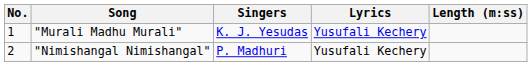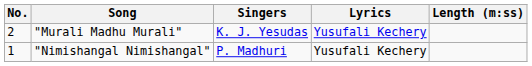 <table class="wikitable" style="font-size:95%;">
 <tr>
 <th>No.</th>
 <th>Song</th>
 <th>Singers</th>
 <th>Lyrics</th>
 <th>Length (m:ss)</th>
 </tr>
 <tr>
-<td>1</td>
+<td>2</td>
 <td>"Murali Madhu Murali"</td>
 <td><a href='#'>K. J. Yesudas</a></td>
 <td><a href='#'>Yusufali Kechery</a></td>
 <td></td>
 </tr>
 <tr>
-<td>2</td>
+<td>1</td>
 <td>"Nimishangal Nimishangal"</td>
 <td><a href='#'>P. Madhuri</a></td>
 <td>Yusufali Kechery</td>
 <td></td>
 </tr>
 </table>
